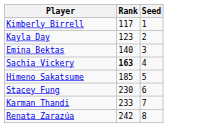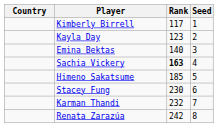 <table class="wikitable">
 <tr>
+<th width="75">Country</th>
 <th width="175">Player</th>
 <th>Rank</th>
 <th>Seed</th>
 </tr>
 <tr>
+<td></td>
 <td><a href='#'>Kimberly Birrell</a></td>
 <td>117</td>
 <td>1</td>
 </tr>
 <tr>
+<td></td>
 <td><a href='#'>Kayla Day</a></td>
 <td>123</td>
 <td>2</td>
 </tr>
 <tr>
+<td></td>
 <td><a href='#'>Emina Bektas</a></td>
 <td>140</td>
 <td>3</td>
 </tr>
 <tr>
+<td></td>
 <td><a href='#'>Sachia Vickery</a></td>
 <td><strong>163</strong></td>
 <td>4</td>
 </tr>
 <tr>
+<td></td>
 <td><a href='#'>Himeno Sakatsume</a></td>
 <td>185</td>
 <td>5</td>
 </tr>
 <tr>
+<td></td>
 <td><a href='#'>Stacey Fung</a></td>
 <td>230</td>
 <td>6</td>
 </tr>
 <tr>
+<td></td>
 <td><a href='#'>Karman Thandi</a></td>
-<td>233</td>
+<td>232</td>
 <td>7</td>
 </tr>
 <tr>
+<td></td>
 <td><a href='#'>Renata Zarazúa</a></td>
 <td>242</td>
 <td>8</td>
 </tr>
 </table>
